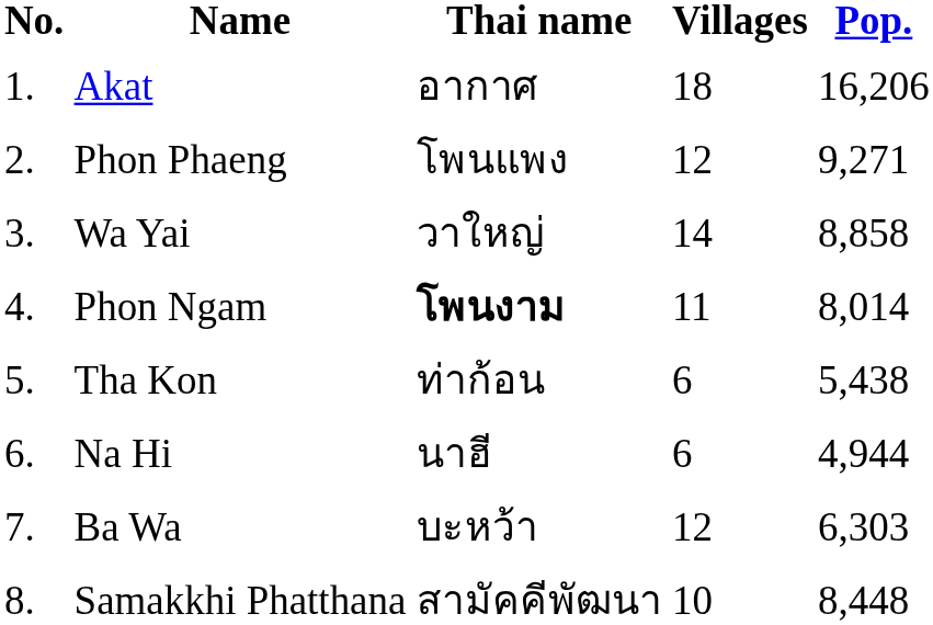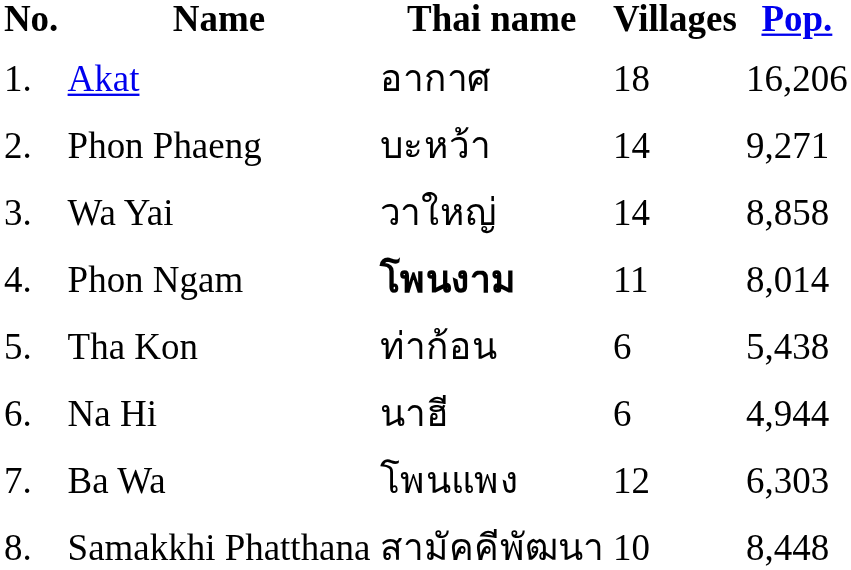 <table>
 <tr>
 <th>No.</th>
 <th>Name</th>
 <th>Thai name</th>
 <th>Villages</th>
 <th><a href='#'>Pop.</a></th>
 </tr>
 <tr>
 <td>1.</td>
 <td><a href='#'>Akat</a></td>
 <td>อากาศ</td>
 <td>18</td>
 <td>16,206</td>
 <td></td>
 </tr>
 <tr>
 <td>2.</td>
 <td>Phon Phaeng</td>
-<td>โพนแพง</td>
-<td>12</td>
+<td>บะหว้า</td>
+<td>14</td>
 <td>9,271</td>
 <td></td>
 </tr>
 <tr>
 <td>3.</td>
 <td>Wa Yai</td>
 <td>วาใหญ่</td>
 <td>14</td>
 <td>8,858</td>
 <td></td>
 </tr>
 <tr>
 <td>4.</td>
 <td>Phon Ngam</td>
 <td><strong>โพนงาม</strong></td>
 <td>11</td>
 <td>8,014</td>
 <td></td>
 </tr>
 <tr>
 <td>5.</td>
 <td>Tha Kon</td>
 <td>ท่าก้อน</td>
 <td>6</td>
 <td>5,438</td>
 <td></td>
 </tr>
 <tr>
 <td>6.</td>
 <td>Na Hi</td>
 <td>นาฮี</td>
 <td>6</td>
 <td>4,944</td>
 <td></td>
 </tr>
 <tr>
 <td>7.</td>
 <td>Ba Wa</td>
-<td>บะหว้า</td>
+<td>โพนแพง</td>
 <td>12</td>
 <td>6,303</td>
 <td></td>
 </tr>
 <tr>
 <td>8.</td>
 <td>Samakkhi Phatthana</td>
 <td>สามัคคีพัฒนา</td>
 <td>10</td>
 <td>8,448</td>
 <td></td>
 </tr>
 </table>
